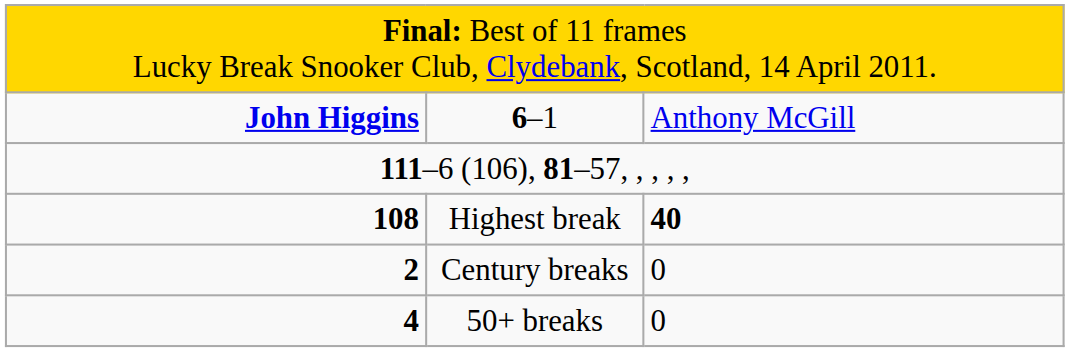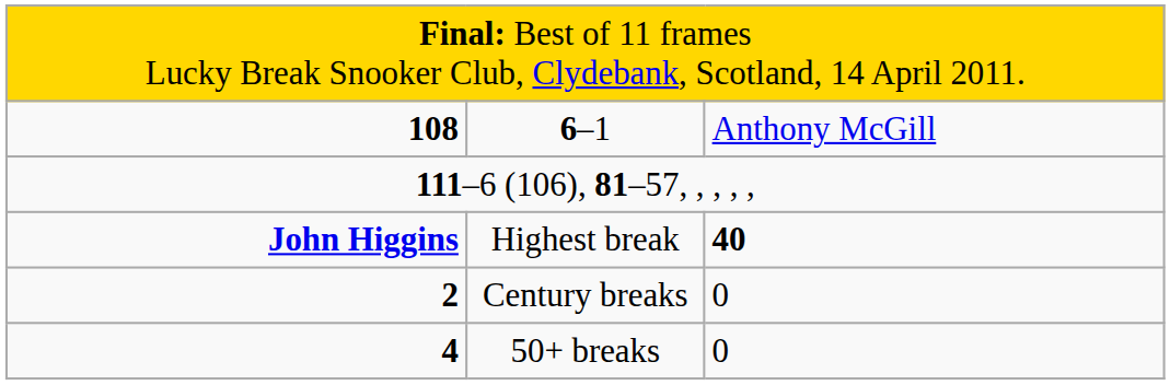 <table class="wikitable" style="font-size: 95%; margin: 1em auto 1em auto;">
 <tr>
 <td colspan="3" align="center" bgcolor="#ffd700"><strong>Final:</strong> Best of 11 frames<br>Lucky Break Snooker Club, <a href='#'>Clydebank</a>, Scotland, 14 April 2011.</td>
 </tr>
 <tr>
-<td width="200" align="right"><strong><a href='#'>John Higgins</a></strong><br></td>
+<td align="right"><strong>108</strong></td>
 <td width="100" align="center"><strong>6</strong>–1</td>
 <td width="200"><a href='#'>Anthony McGill</a><br></td>
 </tr>
 <tr>
 <td colspan="3" align="center" style="font-size: 100%"><strong>111</strong>–6 (106), <strong>81</strong>–57, , , , , </td>
 </tr>
 <tr>
-<td align="right"><strong>108</strong></td>
+<td width="200" align="right"><strong><a href='#'>John Higgins</a></strong><br></td>
 <td align="center">Highest break</td>
 <td><strong>40</strong></td>
 </tr>
 <tr>
 <td align="right"><strong>2</strong></td>
 <td align="center">Century breaks</td>
 <td>0</td>
 </tr>
 <tr>
 <td align="right"><strong>4</strong></td>
 <td align="center">50+ breaks</td>
 <td>0</td>
 </tr>
 </table>
